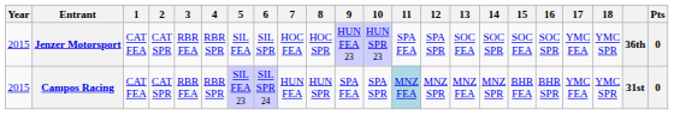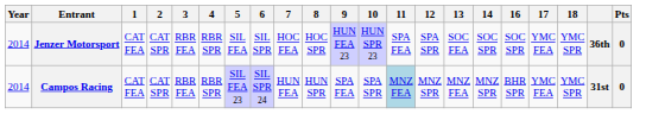 <table class="wikitable" style="text-align:center; font-size:85%">
 <tr>
 <th>Year</th>
 <th>Entrant</th>
 <th>1</th>
 <th>2</th>
 <th>3</th>
 <th>4</th>
 <th>5</th>
 <th>6</th>
 <th>7</th>
 <th>8</th>
 <th>9</th>
 <th>10</th>
 <th>11</th>
 <th>12</th>
 <th>13</th>
 <th>14</th>
-<th>15</th>
 <th>16</th>
 <th>17</th>
 <th>18</th>
 <th></th>
 <th>Pts</th>
 </tr>
 <tr>
-<td><a href='#'>2015</a></td>
+<td><a href='#'>2014</a></td>
 <th nowrap><a href='#'>Jenzer Motorsport</a></th>
 <td><a href='#'>CAT<br>FEA</a></td>
 <td><a href='#'>CAT<br>SPR</a></td>
 <td><a href='#'>RBR<br>FEA</a></td>
 <td><a href='#'>RBR<br>SPR</a></td>
 <td><a href='#'>SIL<br>FEA</a></td>
 <td><a href='#'>SIL<br>SPR</a></td>
 <td><a href='#'>HOC<br>FEA</a></td>
 <td><a href='#'>HOC<br>SPR</a></td>
 <td style="background:#CFCFFF;"><a href='#'>HUN<br>FEA</a><br><small>23</small></td>
 <td style="background:#CFCFFF;"><a href='#'>HUN<br>SPR</a><br><small>23</small></td>
 <td><a href='#'>SPA<br>FEA</a></td>
 <td><a href='#'>SPA<br>SPR</a></td>
 <td><a href='#'>SOC<br>FEA</a></td>
 <td><a href='#'>SOC<br>SPR</a></td>
-<td><a href='#'>SOC<br>FEA</a></td>
 <td><a href='#'>SOC<br>SPR</a></td>
 <td><a href='#'>YMC<br>FEA</a></td>
 <td><a href='#'>YMC<br>SPR</a></td>
 <th>36th</th>
 <th>0</th>
 </tr>
 <tr>
-<td><a href='#'>2015</a></td>
+<td><a href='#'>2014</a></td>
 <th nowrap><a href='#'>Campos Racing</a></th>
 <td><a href='#'>CAT<br>FEA</a></td>
 <td><a href='#'>CAT<br>SPR</a></td>
 <td><a href='#'>RBR<br>FEA</a></td>
 <td><a href='#'>RBR<br>SPR</a></td>
 <td style="background:#CFCFFF;"><a href='#'>SIL<br>FEA</a><br><small>23</small></td>
 <td style="background:#CFCFFF;"><a href='#'>SIL<br>SPR</a><br><small>24</small></td>
 <td><a href='#'>HUN<br>FEA</a></td>
 <td><a href='#'>HUN<br>SPR</a></td>
 <td><a href='#'>SPA<br>FEA</a></td>
 <td><a href='#'>SPA<br>SPR</a></td>
 <td style="background: lightblue;"><a href='#'>MNZ<br>FEA</a></td>
 <td><a href='#'>MNZ<br>SPR</a></td>
 <td><a href='#'>MNZ<br>FEA</a></td>
 <td><a href='#'>MNZ<br>SPR</a></td>
-<td><a href='#'>BHR<br>FEA</a></td>
 <td><a href='#'>BHR<br>SPR</a></td>
 <td><a href='#'>YMC<br>FEA</a></td>
 <td><a href='#'>YMC<br>SPR</a></td>
 <th>31st</th>
 <th>0</th>
 </tr>
 </table>
